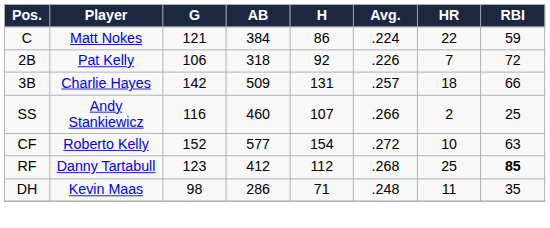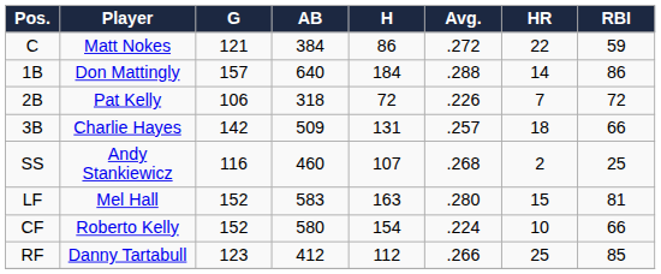 <table class="wikitable sortable">
 <tr>
 <th style="background:#1c2841;color:white;" width="5%">Pos.</th>
 <th style="background:#1c2841;color:white;" width="16%">Player</th>
 <th style="background:#1c2841;color:white;" width="9%">G</th>
 <th style="background:#1c2841;color:white;" width="9%">AB</th>
 <th style="background:#1c2841;color:white;" width="9%">H</th>
 <th style="background:#1c2841;color:white;" width="9%">Avg.</th>
 <th style="background:#1c2841;color:white;" width="9%">HR</th>
 <th style="background:#1c2841;color:white;" width="9%">RBI</th>
 </tr>
 <tr align="center">
 <td>C</td>
 <td><a href='#'>Matt Nokes</a></td>
 <td>121</td>
 <td>384</td>
 <td>86</td>
-<td>.224</td>
+<td>.272</td>
 <td>22</td>
 <td>59</td>
+</tr>
+<tr align="center">
+<td>1B</td>
+<td><a href='#'>Don Mattingly</a></td>
+<td>157</td>
+<td>640</td>
+<td>184</td>
+<td>.288</td>
+<td>14</td>
+<td>86</td>
 </tr>
 <tr align="center">
 <td>2B</td>
 <td><a href='#'>Pat Kelly</a></td>
 <td>106</td>
 <td>318</td>
-<td>92</td>
+<td>72</td>
 <td>.226</td>
 <td>7</td>
 <td>72</td>
 </tr>
 <tr align="center">
 <td>3B</td>
 <td><a href='#'>Charlie Hayes</a></td>
 <td>142</td>
 <td>509</td>
 <td>131</td>
 <td>.257</td>
 <td>18</td>
 <td>66</td>
 </tr>
 <tr align="center">
 <td>SS</td>
 <td><a href='#'>Andy Stankiewicz</a></td>
 <td>116</td>
 <td>460</td>
 <td>107</td>
-<td>.266</td>
+<td>.268</td>
 <td>2</td>
 <td>25</td>
+</tr>
+<tr align="center">
+<td>LF</td>
+<td><a href='#'>Mel Hall</a></td>
+<td>152</td>
+<td>583</td>
+<td>163</td>
+<td>.280</td>
+<td>15</td>
+<td>81</td>
 </tr>
 <tr align="center">
 <td>CF</td>
 <td><a href='#'>Roberto Kelly</a></td>
 <td>152</td>
-<td>577</td>
+<td>580</td>
 <td>154</td>
-<td>.272</td>
+<td>.224</td>
 <td>10</td>
-<td>63</td>
+<td>66</td>
 </tr>
 <tr align="center">
 <td>RF</td>
 <td><a href='#'>Danny Tartabull</a></td>
 <td>123</td>
 <td>412</td>
 <td>112</td>
-<td>.268</td>
+<td>.266</td>
 <td>25</td>
-<td><strong>85</strong></td>
-</tr>
-<tr align="center">
-<td>DH</td>
-<td><a href='#'>Kevin Maas</a></td>
-<td>98</td>
-<td>286</td>
-<td>71</td>
-<td>.248</td>
-<td>11</td>
-<td>35</td>
+<td>85</td>
 </tr>
 <tr align="center">
 </tr>
 </table>
